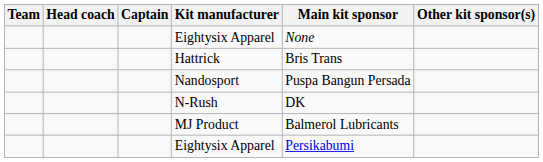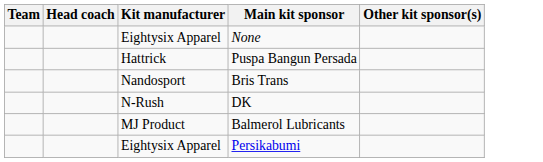 <table class="wikitable">
 <tr>
 <th>Team</th>
 <th>Head coach</th>
-<th>Captain</th>
 <th class="nowrap">Kit manufacturer</th>
 <th>Main kit sponsor</th>
 <th>Other kit sponsor(s)</th>
 </tr>
 <tr>
-<td></td>
 <td></td>
 <td></td>
 <td> Eightysix Apparel</td>
 <td><em>None</em></td>
 <td></td>
 </tr>
 <tr>
 <td></td>
 <td></td>
-<td></td>
 <td> Hattrick</td>
-<td>Bris Trans</td>
+<td>Puspa Bangun Persada</td>
 <td></td>
 </tr>
 <tr>
 <td></td>
 <td></td>
-<td></td>
 <td> Nandosport</td>
-<td>Puspa Bangun Persada</td>
+<td>Bris Trans</td>
 <td></td>
 </tr>
 <tr>
-<td></td>
 <td></td>
 <td></td>
 <td> N-Rush</td>
 <td>DK</td>
 <td></td>
 </tr>
 <tr>
 <td></td>
 <td></td>
-<td></td>
 <td> MJ Product</td>
 <td>Balmerol Lubricants</td>
 <td></td>
 </tr>
 <tr>
 <td></td>
 <td></td>
-<td></td>
 <td> Eightysix Apparel</td>
 <td><a href='#'>Persikabumi</a></td>
 <td></td>
 </tr>
 </table>
